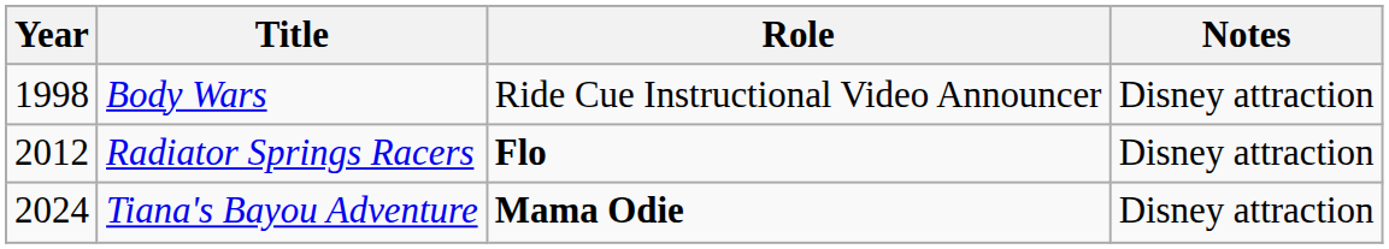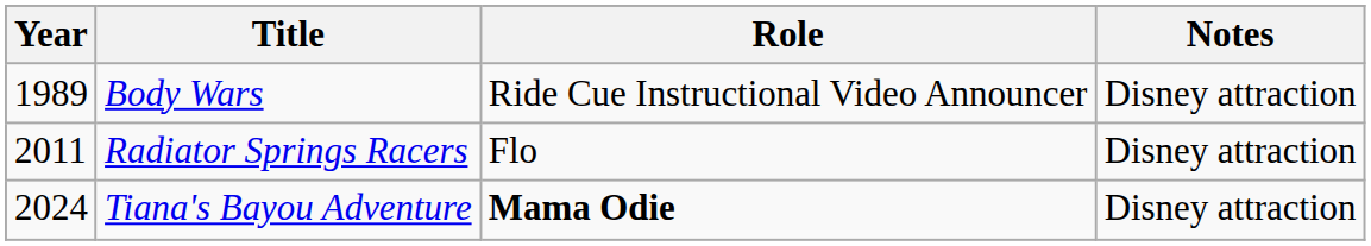 <table class="wikitable sortable">
 <tr>
 <th>Year</th>
 <th>Title</th>
 <th>Role</th>
 <th class="unsortable">Notes</th>
 </tr>
 <tr>
-<td>1998</td>
+<td>1989</td>
 <td><em><a href='#'>Body Wars</a></em></td>
 <td>Ride Cue Instructional Video Announcer</td>
 <td>Disney attraction</td>
 </tr>
 <tr>
-<td>2012</td>
+<td>2011</td>
 <td><em><a href='#'>Radiator Springs Racers</a></em></td>
-<td><strong>Flo</strong></td>
+<td>Flo</td>
 <td>Disney attraction</td>
 </tr>
 <tr>
 <td>2024</td>
 <td><em><a href='#'>Tiana's Bayou Adventure</a></em></td>
 <td><strong>Mama Odie</strong></td>
 <td>Disney attraction</td>
 </tr>
 </table>
